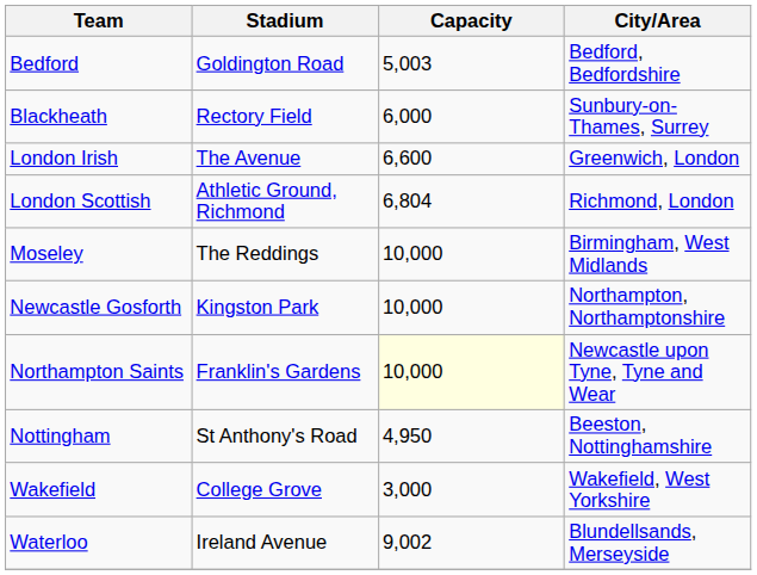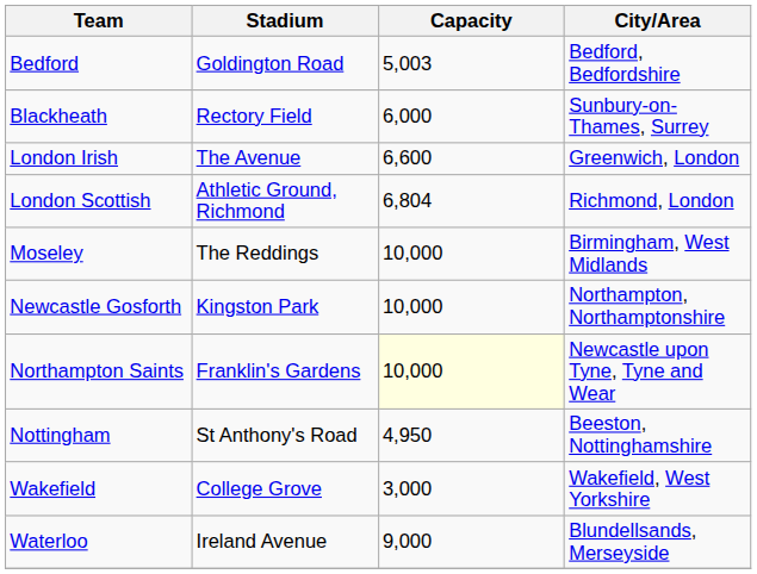 <table class="wikitable sortable">
 <tr>
 <th width=25%>Team</th>
 <th width=25%>Stadium</th>
 <th width=25%>Capacity</th>
 <th width=25%>City/Area</th>
 </tr>
 <tr>
 <td><a href='#'>Bedford</a></td>
 <td><a href='#'>Goldington Road</a></td>
 <td>5,003</td>
 <td><a href='#'>Bedford</a>, <a href='#'>Bedfordshire</a></td>
 </tr>
 <tr>
 <td><a href='#'>Blackheath</a></td>
 <td><a href='#'>Rectory Field</a></td>
 <td>6,000</td>
 <td><a href='#'>Sunbury-on-Thames</a>, <a href='#'>Surrey</a></td>
 </tr>
 <tr>
 <td><a href='#'>London Irish</a></td>
 <td><a href='#'>The Avenue</a></td>
 <td>6,600</td>
 <td><a href='#'>Greenwich</a>, <a href='#'>London</a></td>
 </tr>
 <tr>
 <td><a href='#'>London Scottish</a></td>
 <td><a href='#'>Athletic Ground, Richmond</a></td>
 <td>6,804</td>
 <td><a href='#'>Richmond</a>, <a href='#'>London</a></td>
 </tr>
 <tr>
 <td><a href='#'>Moseley</a></td>
 <td>The Reddings</td>
 <td>10,000</td>
 <td><a href='#'>Birmingham</a>, <a href='#'>West Midlands</a></td>
 </tr>
 <tr>
 <td><a href='#'>Newcastle Gosforth</a></td>
 <td><a href='#'>Kingston Park</a></td>
 <td>10,000</td>
 <td><a href='#'>Northampton</a>, <a href='#'>Northamptonshire</a></td>
 </tr>
 <tr>
 <td><a href='#'>Northampton Saints</a></td>
 <td><a href='#'>Franklin's Gardens</a></td>
 <td style="background: lightyellow;">10,000</td>
 <td><a href='#'>Newcastle upon Tyne</a>, <a href='#'>Tyne and Wear</a></td>
 </tr>
 <tr>
 <td><a href='#'>Nottingham</a></td>
 <td>St Anthony's Road</td>
 <td>4,950</td>
 <td><a href='#'>Beeston</a>, <a href='#'>Nottinghamshire</a></td>
 </tr>
 <tr>
 <td><a href='#'>Wakefield</a></td>
 <td><a href='#'>College Grove</a></td>
 <td>3,000</td>
 <td><a href='#'>Wakefield</a>, <a href='#'>West Yorkshire</a></td>
 </tr>
 <tr>
 <td><a href='#'>Waterloo</a></td>
 <td>Ireland Avenue</td>
-<td>9,002</td>
+<td>9,000</td>
 <td><a href='#'>Blundellsands</a>, <a href='#'>Merseyside</a></td>
 </tr>
 <tr>
 </tr>
 </table>
